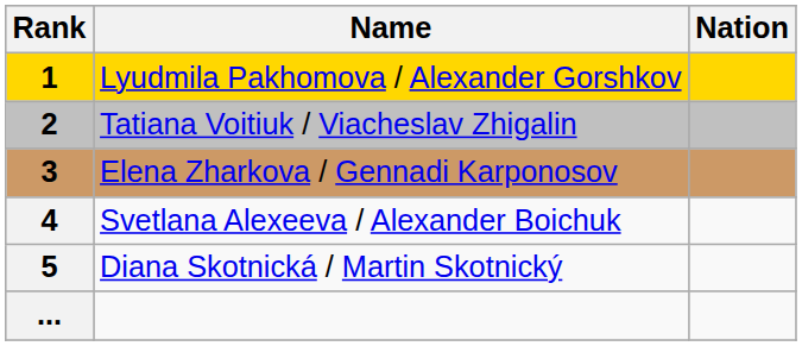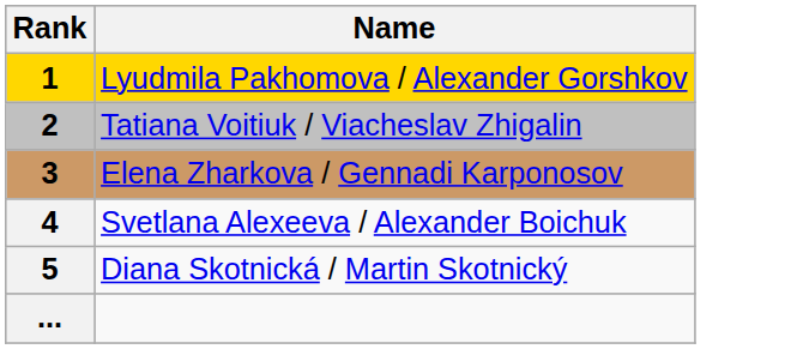 <table class="wikitable">
 <tr>
 <th>Rank</th>
 <th>Name</th>
-<th>Nation</th>
 </tr>
 <tr bgcolor="gold">
 <td align="center"><strong>1</strong></td>
 <td><a href='#'>Lyudmila Pakhomova</a> / <a href='#'>Alexander Gorshkov</a></td>
-<td></td>
 </tr>
 <tr bgcolor="silver">
 <td align="center"><strong>2</strong></td>
 <td><a href='#'>Tatiana Voitiuk</a> / <a href='#'>Viacheslav Zhigalin</a></td>
-<td></td>
 </tr>
 <tr bgcolor="cc9966">
 <td align="center"><strong>3</strong></td>
 <td><a href='#'>Elena Zharkova</a> / <a href='#'>Gennadi Karponosov</a></td>
-<td></td>
 </tr>
 <tr>
 <th>4</th>
 <td><a href='#'>Svetlana Alexeeva</a> / <a href='#'>Alexander Boichuk</a></td>
-<td></td>
 </tr>
 <tr>
 <th>5</th>
 <td><a href='#'>Diana Skotnická</a> / <a href='#'>Martin Skotnický</a></td>
-<td></td>
 </tr>
 <tr>
 <th>...</th>
 <td></td>
-<td></td>
 </tr>
 </table>
